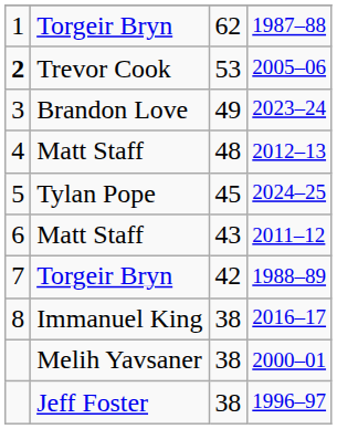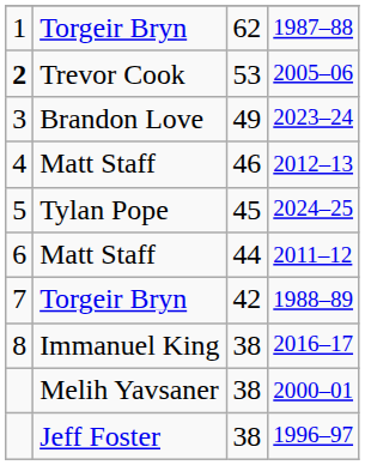 <table class="wikitable">
 <tr>
 </tr>
 <tr>
 <td>1</td>
 <td><a href='#'>Torgeir Bryn</a></td>
 <td>62</td>
 <td style="font-size:80%;"><a href='#'>1987–88</a></td>
 </tr>
 <tr>
 <td><strong>2</strong></td>
 <td>Trevor Cook</td>
 <td>53</td>
 <td style="font-size:80%;"><a href='#'>2005–06</a></td>
 </tr>
 <tr>
 <td>3</td>
 <td>Brandon Love</td>
 <td>49</td>
 <td style="font-size:80%;"><a href='#'>2023–24</a></td>
 </tr>
 <tr>
 <td>4</td>
 <td>Matt Staff</td>
-<td>48</td>
+<td>46</td>
 <td style="font-size:80%;"><a href='#'>2012–13</a></td>
 </tr>
 <tr>
 <td>5</td>
 <td>Tylan Pope</td>
 <td>45</td>
 <td style="font-size:80%;"><a href='#'>2024–25</a></td>
 </tr>
 <tr>
 <td>6</td>
 <td>Matt Staff</td>
-<td>43</td>
+<td>44</td>
 <td style="font-size:80%;"><a href='#'>2011–12</a></td>
 </tr>
 <tr>
 <td>7</td>
 <td><a href='#'>Torgeir Bryn</a></td>
 <td>42</td>
 <td style="font-size:80%;"><a href='#'>1988–89</a></td>
 </tr>
 <tr>
 <td>8</td>
 <td>Immanuel King</td>
 <td>38</td>
 <td style="font-size:80%;"><a href='#'>2016–17</a></td>
 </tr>
 <tr>
 <td></td>
 <td>Melih Yavsaner</td>
 <td>38</td>
 <td style="font-size:80%;"><a href='#'>2000–01</a></td>
 </tr>
 <tr>
 <td></td>
 <td><a href='#'>Jeff Foster</a></td>
 <td>38</td>
 <td style="font-size:80%;"><a href='#'>1996–97</a></td>
 </tr>
 </table>
